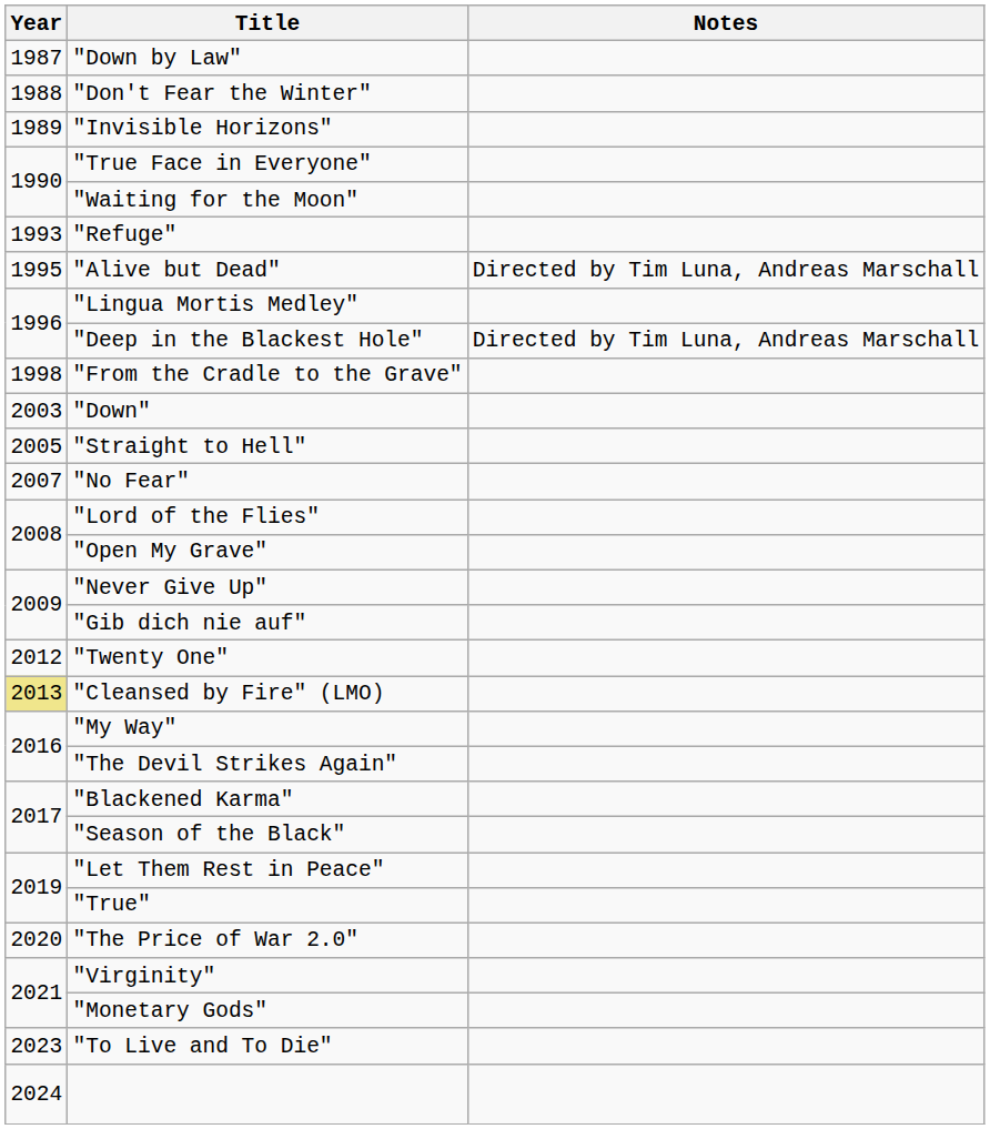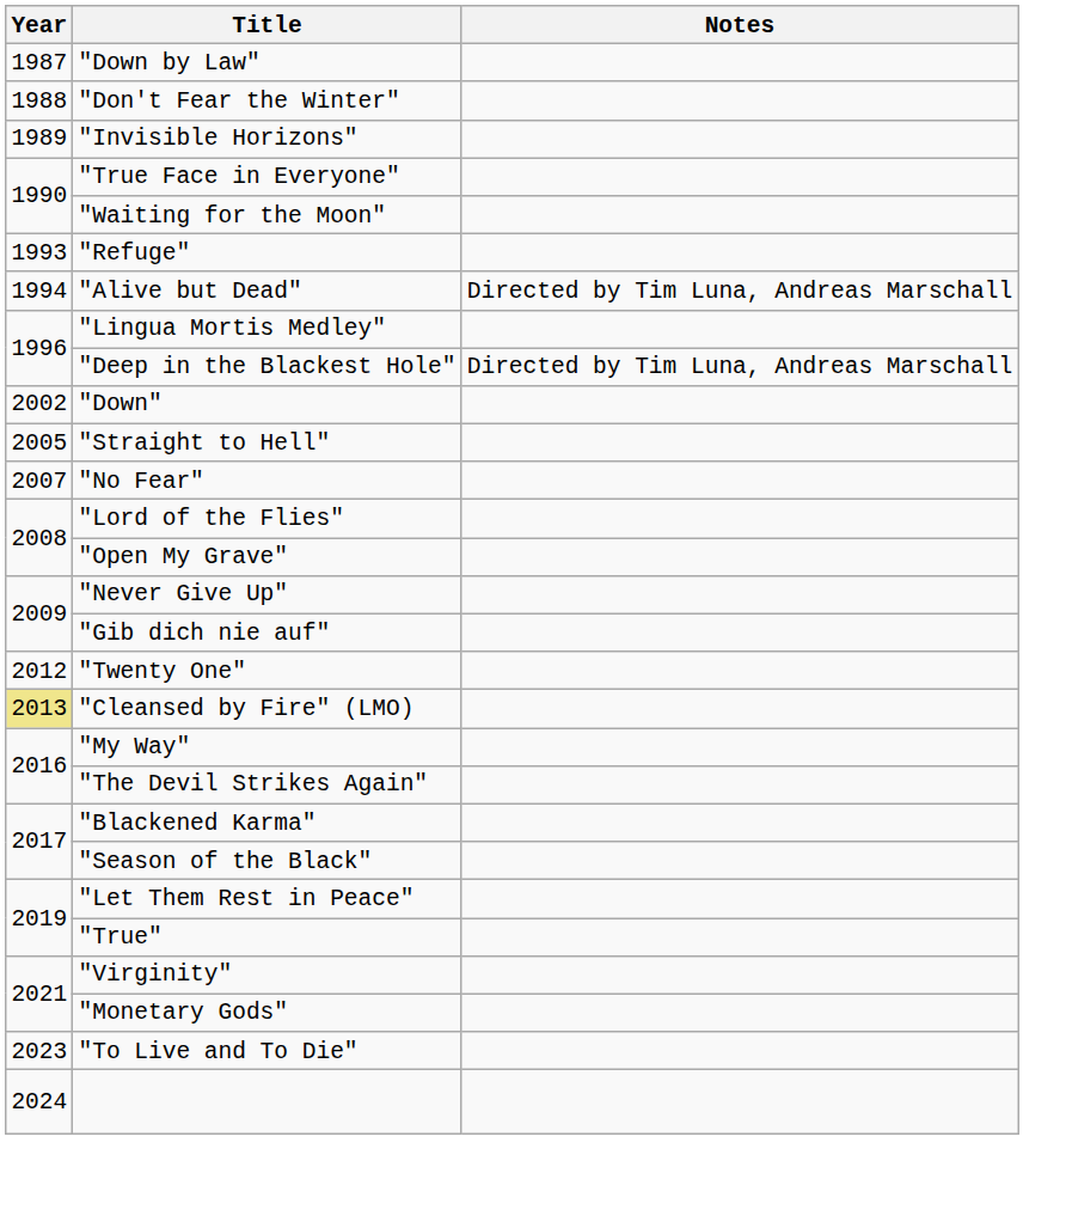 <table class="wikitable">
 <tr>
 <th>Year</th>
 <th>Title</th>
 <th>Notes</th>
 </tr>
 <tr>
 <td>1987</td>
 <td>"Down by Law"</td>
 <td></td>
 </tr>
 <tr>
 <td>1988</td>
 <td>"Don't Fear the Winter"</td>
 <td></td>
 </tr>
 <tr>
 <td>1989</td>
 <td>"Invisible Horizons"</td>
 <td></td>
 </tr>
 <tr>
 <td rowspan="2">1990</td>
 <td>"True Face in Everyone"</td>
 <td></td>
 </tr>
 <tr>
 <td>"Waiting for the Moon"</td>
 <td></td>
 </tr>
 <tr>
 <td>1993</td>
 <td>"Refuge"</td>
 <td></td>
 </tr>
 <tr>
-<td>1995</td>
+<td>1994</td>
 <td>"Alive but Dead"</td>
 <td>Directed by Tim Luna, Andreas Marschall</td>
 </tr>
 <tr>
 <td rowspan="2">1996</td>
 <td>"Lingua Mortis Medley"</td>
 <td></td>
 </tr>
 <tr>
 <td>"Deep in the Blackest Hole"</td>
 <td>Directed by Tim Luna, Andreas Marschall</td>
 </tr>
 <tr>
-<td>1998</td>
-<td>"From the Cradle to the Grave"</td>
-<td></td>
-</tr>
-<tr>
-<td>2003</td>
+<td>2002</td>
 <td>"Down"</td>
 <td></td>
 </tr>
 <tr>
 <td>2005</td>
 <td>"Straight to Hell"</td>
 <td></td>
 </tr>
 <tr>
 <td>2007</td>
 <td>"No Fear"</td>
 <td></td>
 </tr>
 <tr>
 <td rowspan="2">2008</td>
 <td>"Lord of the Flies"</td>
 <td></td>
 </tr>
 <tr>
 <td>"Open My Grave"</td>
 <td></td>
 </tr>
 <tr>
 <td rowspan="2">2009</td>
 <td>"Never Give Up"</td>
 <td></td>
 </tr>
 <tr>
 <td>"Gib dich nie auf"</td>
 <td></td>
 </tr>
 <tr>
 <td>2012</td>
 <td>"Twenty One"</td>
 <td></td>
 </tr>
 <tr>
 <td style="background: khaki;">2013</td>
 <td>"Cleansed by Fire" (LMO)</td>
 <td></td>
 </tr>
 <tr>
 <td rowspan="2">2016</td>
 <td>"My Way"</td>
 <td></td>
 </tr>
 <tr>
 <td>"The Devil Strikes Again"</td>
 <td></td>
 </tr>
 <tr>
 <td rowspan="2">2017</td>
 <td>"Blackened Karma"</td>
 <td></td>
 </tr>
 <tr>
 <td>"Season of the Black"</td>
 <td></td>
 </tr>
 <tr>
 <td rowspan="2">2019</td>
 <td>"Let Them Rest in Peace"</td>
 <td></td>
 </tr>
 <tr>
 <td>"True"</td>
 <td></td>
 </tr>
 <tr>
-<td>2020</td>
-<td>"The Price of War 2.0"</td>
-<td></td>
-</tr>
-<tr>
 <td rowspan="2">2021</td>
 <td>"Virginity"</td>
 <td></td>
 </tr>
 <tr>
 <td>"Monetary Gods"</td>
 <td></td>
 </tr>
 <tr>
 <td>2023</td>
 <td>"To Live and To Die"</td>
 <td></td>
 </tr>
 <tr>
 <td>2024</td>
 <td><br><br></td>
 <td></td>
 </tr>
 </table>
